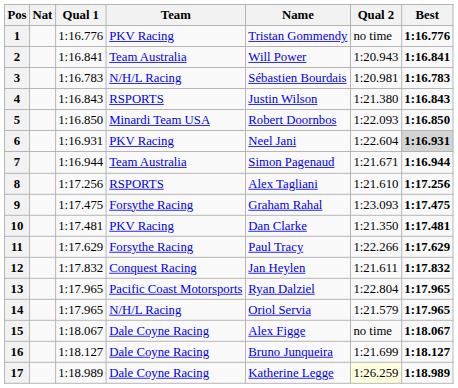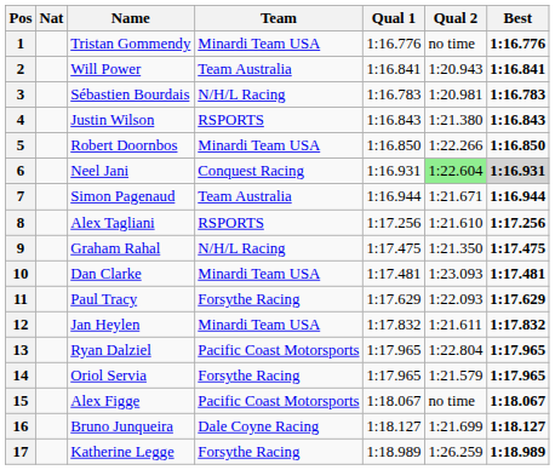 <table class="wikitable" style="font-size: 95%;">
 <tr>
 <th>Pos</th>
 <th>Nat</th>
+<th>Name</th>
+<th>Team</th>
 <th>Qual 1</th>
-<th>Team</th>
-<th>Name</th>
 <th>Qual 2</th>
 <th>Best</th>
 </tr>
 <tr>
 <th>1</th>
 <td></td>
+<td><a href='#'>Tristan Gommendy</a></td>
+<td><a href='#'>Minardi Team USA</a></td>
 <td>1:16.776</td>
-<td><a href='#'>PKV Racing</a></td>
-<td><a href='#'>Tristan Gommendy</a></td>
 <td>no time</td>
 <td><strong>1:16.776</strong></td>
 </tr>
 <tr>
 <th>2</th>
 <td></td>
+<td><a href='#'>Will Power</a></td>
+<td><a href='#'>Team Australia</a></td>
 <td>1:16.841</td>
-<td><a href='#'>Team Australia</a></td>
-<td><a href='#'>Will Power</a></td>
 <td>1:20.943</td>
 <td><strong>1:16.841</strong></td>
 </tr>
 <tr>
 <th>3</th>
 <td></td>
+<td><a href='#'>Sébastien Bourdais</a></td>
+<td><a href='#'>N/H/L Racing</a></td>
 <td>1:16.783</td>
-<td><a href='#'>N/H/L Racing</a></td>
-<td><a href='#'>Sébastien Bourdais</a></td>
 <td>1:20.981</td>
 <td><strong>1:16.783</strong></td>
 </tr>
 <tr>
 <th>4</th>
 <td></td>
+<td><a href='#'>Justin Wilson</a></td>
+<td><a href='#'>RSPORTS</a></td>
 <td>1:16.843</td>
-<td><a href='#'>RSPORTS</a></td>
-<td><a href='#'>Justin Wilson</a></td>
 <td>1:21.380</td>
 <td><strong>1:16.843</strong></td>
 </tr>
 <tr>
 <th>5</th>
 <td></td>
+<td><a href='#'>Robert Doornbos</a></td>
+<td><a href='#'>Minardi Team USA</a></td>
 <td>1:16.850</td>
-<td><a href='#'>Minardi Team USA</a></td>
-<td><a href='#'>Robert Doornbos</a></td>
-<td>1:22.093</td>
+<td>1:22.266</td>
 <td><strong>1:16.850</strong></td>
 </tr>
 <tr>
 <th>6</th>
 <td></td>
+<td><a href='#'>Neel Jani</a></td>
+<td><a href='#'>Conquest Racing</a></td>
 <td>1:16.931</td>
-<td><a href='#'>PKV Racing</a></td>
-<td><a href='#'>Neel Jani</a></td>
-<td>1:22.604</td>
+<td style="background: lightgreen;">1:22.604</td>
 <td style="background: lightgrey;"><strong>1:16.931</strong></td>
 </tr>
 <tr>
 <th>7</th>
 <td></td>
+<td><a href='#'>Simon Pagenaud</a></td>
+<td><a href='#'>Team Australia</a></td>
 <td>1:16.944</td>
-<td><a href='#'>Team Australia</a></td>
-<td><a href='#'>Simon Pagenaud</a></td>
 <td>1:21.671</td>
 <td><strong>1:16.944</strong></td>
 </tr>
 <tr>
 <th>8</th>
 <td></td>
+<td><a href='#'>Alex Tagliani</a></td>
+<td><a href='#'>RSPORTS</a></td>
 <td>1:17.256</td>
-<td><a href='#'>RSPORTS</a></td>
-<td><a href='#'>Alex Tagliani</a></td>
 <td>1:21.610</td>
 <td><strong>1:17.256</strong></td>
 </tr>
 <tr>
 <th>9</th>
 <td></td>
+<td><a href='#'>Graham Rahal</a></td>
+<td><a href='#'>N/H/L Racing</a></td>
 <td>1:17.475</td>
-<td><a href='#'>Forsythe Racing</a></td>
-<td><a href='#'>Graham Rahal</a></td>
-<td>1:23.093</td>
+<td>1:21.350</td>
 <td><strong>1:17.475</strong></td>
 </tr>
 <tr>
 <th>10</th>
 <td></td>
+<td><a href='#'>Dan Clarke</a></td>
+<td><a href='#'>Minardi Team USA</a></td>
 <td>1:17.481</td>
-<td><a href='#'>PKV Racing</a></td>
-<td><a href='#'>Dan Clarke</a></td>
-<td>1:21.350</td>
+<td>1:23.093</td>
 <td><strong>1:17.481</strong></td>
 </tr>
 <tr>
 <th>11</th>
 <td></td>
+<td><a href='#'>Paul Tracy</a></td>
+<td><a href='#'>Forsythe Racing</a></td>
 <td>1:17.629</td>
-<td><a href='#'>Forsythe Racing</a></td>
-<td><a href='#'>Paul Tracy</a></td>
-<td>1:22.266</td>
+<td>1:22.093</td>
 <td><strong>1:17.629</strong></td>
 </tr>
 <tr>
 <th>12</th>
 <td></td>
+<td><a href='#'>Jan Heylen</a></td>
+<td><a href='#'>Minardi Team USA</a></td>
 <td>1:17.832</td>
-<td><a href='#'>Conquest Racing</a></td>
-<td><a href='#'>Jan Heylen</a></td>
 <td>1:21.611</td>
 <td><strong>1:17.832</strong></td>
 </tr>
 <tr>
 <th>13</th>
 <td></td>
+<td><a href='#'>Ryan Dalziel</a></td>
+<td><a href='#'>Pacific Coast Motorsports</a></td>
 <td>1:17.965</td>
-<td><a href='#'>Pacific Coast Motorsports</a></td>
-<td><a href='#'>Ryan Dalziel</a></td>
 <td>1:22.804</td>
 <td><strong>1:17.965</strong></td>
 </tr>
 <tr>
 <th>14</th>
 <td></td>
+<td><a href='#'>Oriol Servia</a></td>
+<td><a href='#'>Forsythe Racing</a></td>
 <td>1:17.965</td>
-<td><a href='#'>N/H/L Racing</a></td>
-<td><a href='#'>Oriol Servia</a></td>
 <td>1:21.579</td>
 <td><strong>1:17.965</strong></td>
 </tr>
 <tr>
 <th>15</th>
 <td></td>
+<td><a href='#'>Alex Figge</a></td>
+<td><a href='#'>Pacific Coast Motorsports</a></td>
 <td>1:18.067</td>
-<td><a href='#'>Dale Coyne Racing</a></td>
-<td><a href='#'>Alex Figge</a></td>
 <td>no time</td>
 <td><strong>1:18.067</strong></td>
 </tr>
 <tr>
 <th>16</th>
 <td></td>
+<td><a href='#'>Bruno Junqueira</a></td>
+<td><a href='#'>Dale Coyne Racing</a></td>
 <td>1:18.127</td>
-<td><a href='#'>Dale Coyne Racing</a></td>
-<td><a href='#'>Bruno Junqueira</a></td>
 <td>1:21.699</td>
 <td><strong>1:18.127</strong></td>
 </tr>
 <tr>
 <th>17</th>
 <td></td>
+<td><a href='#'>Katherine Legge</a></td>
+<td><a href='#'>Forsythe Racing</a></td>
 <td>1:18.989</td>
-<td><a href='#'>Dale Coyne Racing</a></td>
-<td><a href='#'>Katherine Legge</a></td>
-<td style="background: lightyellow;">1:26.259</td>
+<td>1:26.259</td>
 <td><strong>1:18.989</strong></td>
 </tr>
 </table>
